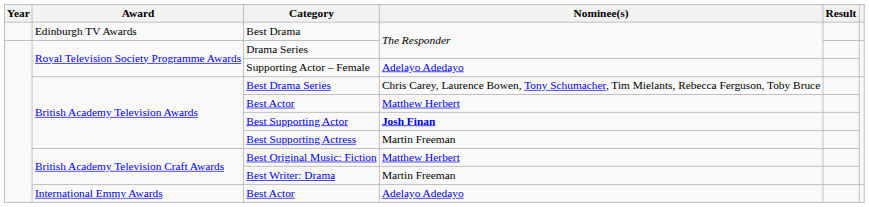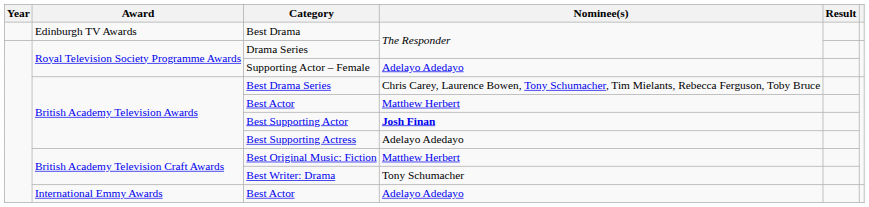 <table class="wikitable sortable plainrowheaders">
 <tr>
 <th scope="col" class="unsortable">Year</th>
 <th scope="col">Award</th>
 <th scope="col">Category</th>
 <th scope="col">Nominee(s)</th>
 <th scope="col">Result</th>
 <th scope="col" class="unsortable"></th>
 </tr>
 <tr>
 <td></td>
 <td>Edinburgh TV Awards</td>
 <td>Best Drama</td>
 <td rowspan="2"><em>The Responder</em></td>
 <td></td>
 <td style="text-align:center"></td>
 </tr>
 <tr>
 <td rowspan="9"></td>
 <td rowspan="2"><a href='#'>Royal Television Society Programme Awards</a></td>
 <td>Drama Series</td>
 <td></td>
 <td style="text-align:center" rowspan="2"></td>
 </tr>
 <tr>
 <td>Supporting Actor – Female</td>
 <td><a href='#'>Adelayo Adedayo</a></td>
 <td></td>
 </tr>
 <tr>
 <td rowspan="4"><a href='#'>British Academy Television Awards</a></td>
 <td><a href='#'>Best Drama Series</a></td>
 <td>Chris Carey, Laurence Bowen, <a href='#'>Tony Schumacher</a>, Tim Mielants, Rebecca Ferguson, Toby Bruce</td>
 <td></td>
 <td style="text-align:center" rowspan="6"></td>
 </tr>
 <tr>
 <td><a href='#'>Best Actor</a></td>
 <td><a href='#'>Matthew Herbert</a></td>
 <td></td>
 </tr>
 <tr>
 <td><a href='#'>Best Supporting Actor</a></td>
 <td><strong><a href='#'>Josh Finan</a></strong></td>
 <td></td>
 </tr>
 <tr>
 <td><a href='#'>Best Supporting Actress</a></td>
-<td>Martin Freeman</td>
+<td>Adelayo Adedayo</td>
 <td></td>
 </tr>
 <tr>
 <td rowspan="2"><a href='#'>British Academy Television Craft Awards</a></td>
 <td><a href='#'>Best Original Music: Fiction</a></td>
 <td><a href='#'>Matthew Herbert</a></td>
 <td></td>
 </tr>
 <tr>
 <td><a href='#'>Best Writer: Drama</a></td>
-<td>Martin Freeman</td>
+<td>Tony Schumacher</td>
 <td></td>
 </tr>
 <tr>
 <td><a href='#'>International Emmy Awards</a></td>
 <td><a href='#'>Best Actor</a></td>
 <td><a href='#'>Adelayo Adedayo</a></td>
 <td></td>
 <td style="text-align:center"></td>
 </tr>
 </table>
